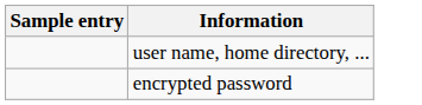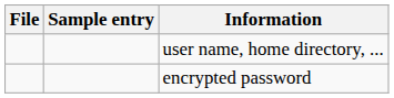 <table class="wikitable">
 <tr>
+<th>File</th>
 <th>Sample entry</th>
 <th>Information</th>
 </tr>
 <tr>
 <td></td>
+<td></td>
 <td>user name, home directory, ...</td>
 </tr>
 <tr>
 <td></td>
+<td></td>
 <td>encrypted password</td>
 </tr>
 </table>
